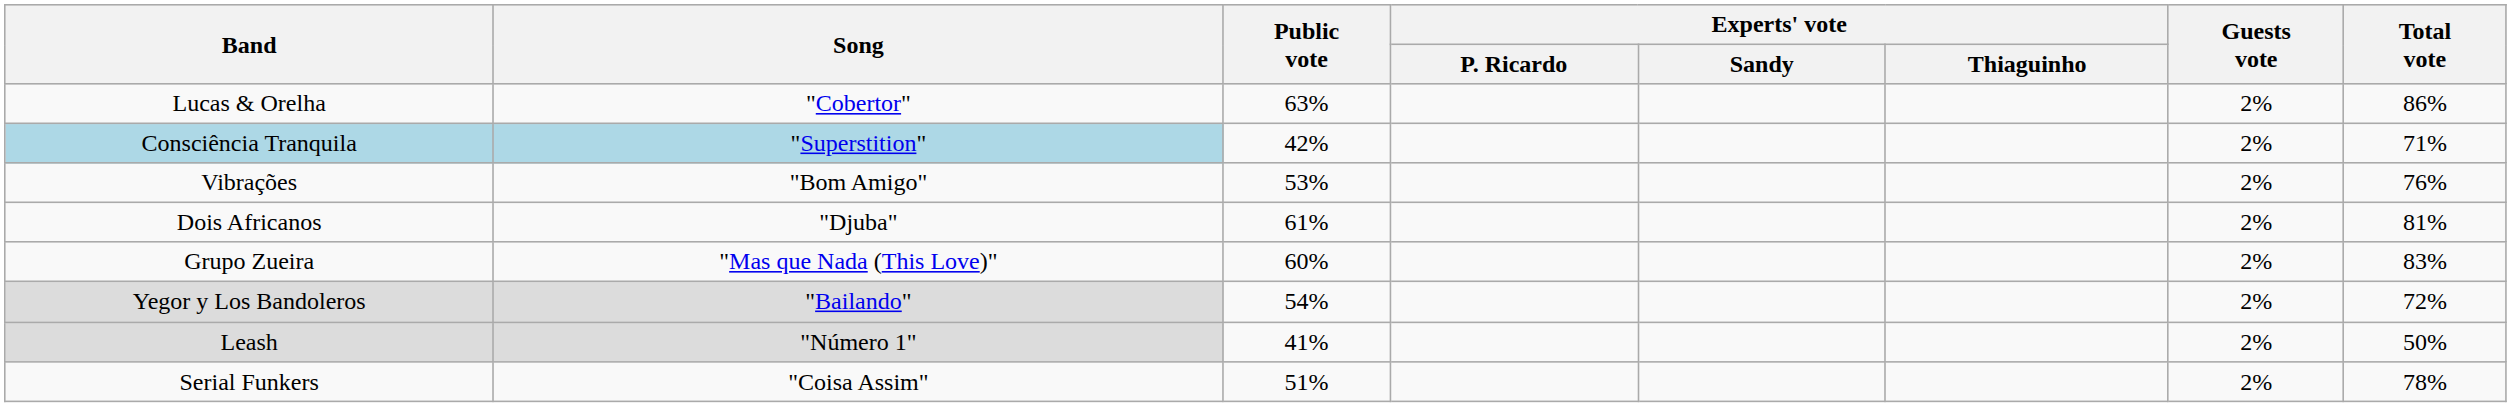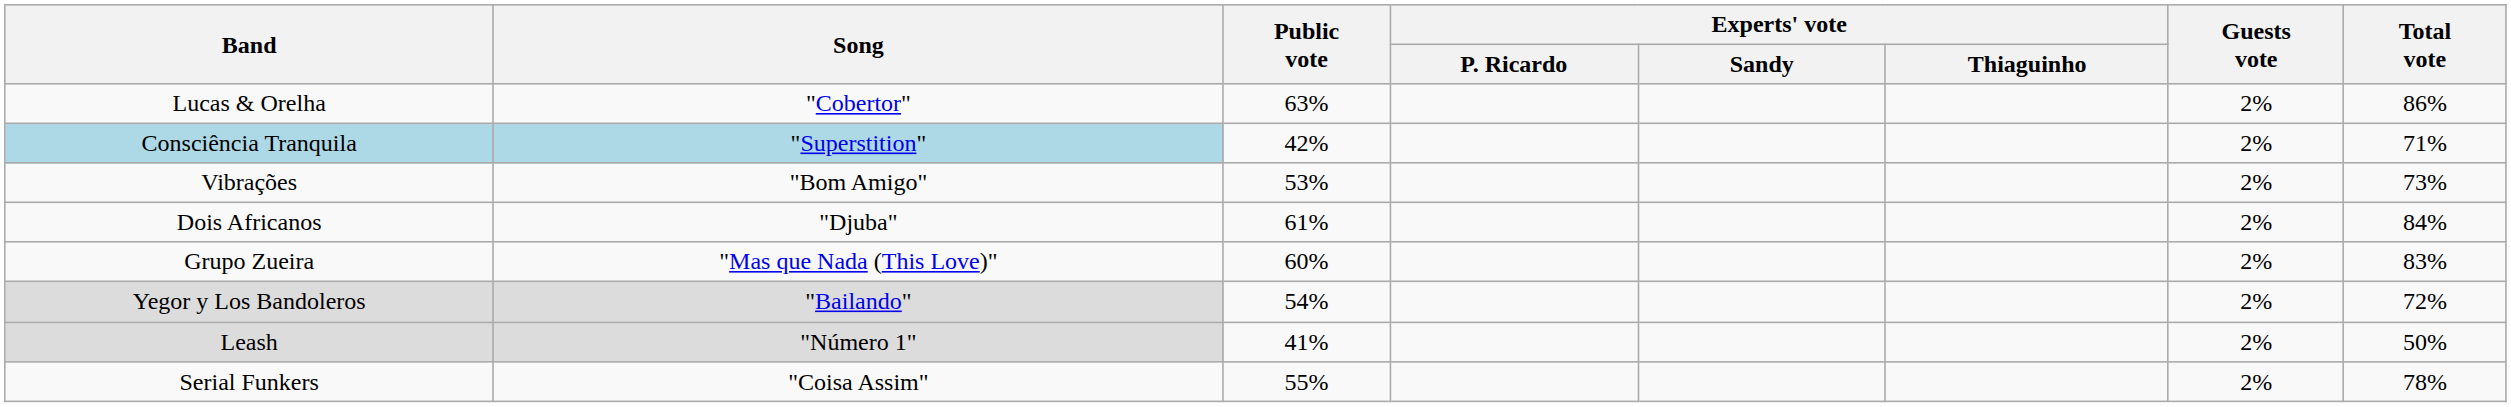 <table class="wikitable" style="font-size:95%; text-align:center" width="100%">
 <tr>
 <th width="135" rowspan=2>Band</th>
 <th width="205" rowspan=2>Song</th>
 <th width="040" rowspan=2>Public<br>vote</th>
 <th colspan=3>Experts' vote</th>
 <th width="040" rowspan=2>Guests<br>vote</th>
 <th width="040" rowspan=2>Total<br>vote</th>
 </tr>
 <tr>
 <th width="065">P. Ricardo</th>
 <th width="065">Sandy</th>
 <th width="065">Thiaguinho</th>
 </tr>
 <tr>
 <td>Lucas & Orelha</td>
 <td>"<a href='#'>Cobertor</a>"</td>
 <td>63%</td>
 <td></td>
 <td></td>
 <td></td>
 <td>2%</td>
 <td>86%</td>
 </tr>
 <tr>
 <td bgcolor="ADD8E6">Consciência Tranquila</td>
 <td bgcolor="ADD8E6">"<a href='#'>Superstition</a>"</td>
 <td>42%</td>
 <td></td>
 <td></td>
 <td></td>
 <td>2%</td>
 <td>71%</td>
 </tr>
 <tr>
 <td>Vibrações</td>
 <td>"Bom Amigo"</td>
 <td>53%</td>
 <td></td>
 <td></td>
 <td></td>
 <td>2%</td>
-<td>76%</td>
+<td>73%</td>
 </tr>
 <tr>
 <td>Dois Africanos</td>
 <td>"Djuba"</td>
 <td>61%</td>
 <td></td>
 <td></td>
 <td></td>
 <td>2%</td>
-<td>81%</td>
+<td>84%</td>
 </tr>
 <tr>
 <td>Grupo Zueira</td>
 <td>"<a href='#'>Mas que Nada</a> (<a href='#'>This Love</a>)"</td>
 <td>60%</td>
 <td></td>
 <td></td>
 <td></td>
 <td>2%</td>
 <td>83%</td>
 </tr>
 <tr>
 <td bgcolor="DCDCDC">Yegor y Los Bandoleros</td>
 <td bgcolor="DCDCDC">"<a href='#'>Bailando</a>"</td>
 <td>54%</td>
 <td></td>
 <td></td>
 <td></td>
 <td>2%</td>
 <td>72%</td>
 </tr>
 <tr>
 <td bgcolor="DCDCDC">Leash</td>
 <td bgcolor="DCDCDC">"Número 1"</td>
 <td>41%</td>
 <td></td>
 <td></td>
 <td></td>
 <td>2%</td>
 <td>50%</td>
 </tr>
 <tr>
 <td>Serial Funkers</td>
 <td>"Coisa Assim"</td>
-<td>51%</td>
+<td>55%</td>
 <td></td>
 <td></td>
 <td></td>
 <td>2%</td>
 <td>78%</td>
 </tr>
 </table>
